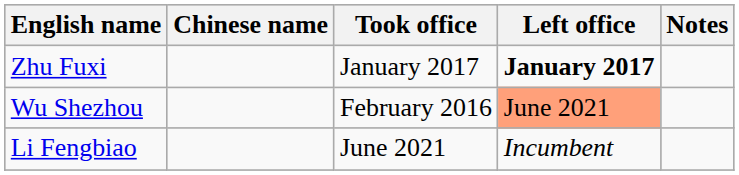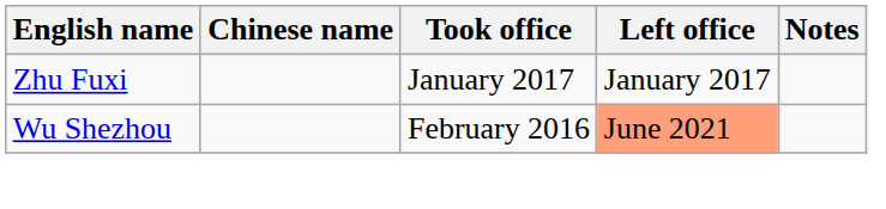 <table class="wikitable">
 <tr>
 <th>English name</th>
 <th>Chinese name</th>
 <th>Took office</th>
 <th>Left office</th>
 <th>Notes</th>
 </tr>
 <tr>
 <td><a href='#'>Zhu Fuxi</a></td>
 <td></td>
 <td>January 2017</td>
-<td><strong>January 2017</strong></td>
+<td>January 2017</td>
 <td></td>
 </tr>
 <tr>
 <td><a href='#'>Wu Shezhou</a></td>
 <td></td>
 <td>February 2016</td>
 <td style="background: lightsalmon;">June 2021</td>
 <td></td>
 </tr>
-<tr>
-<td><a href='#'>Li Fengbiao</a></td>
-<td></td>
-<td>June 2021</td>
-<td><em>Incumbent</em></td>
-<td></td>
-</tr>
 </table>
